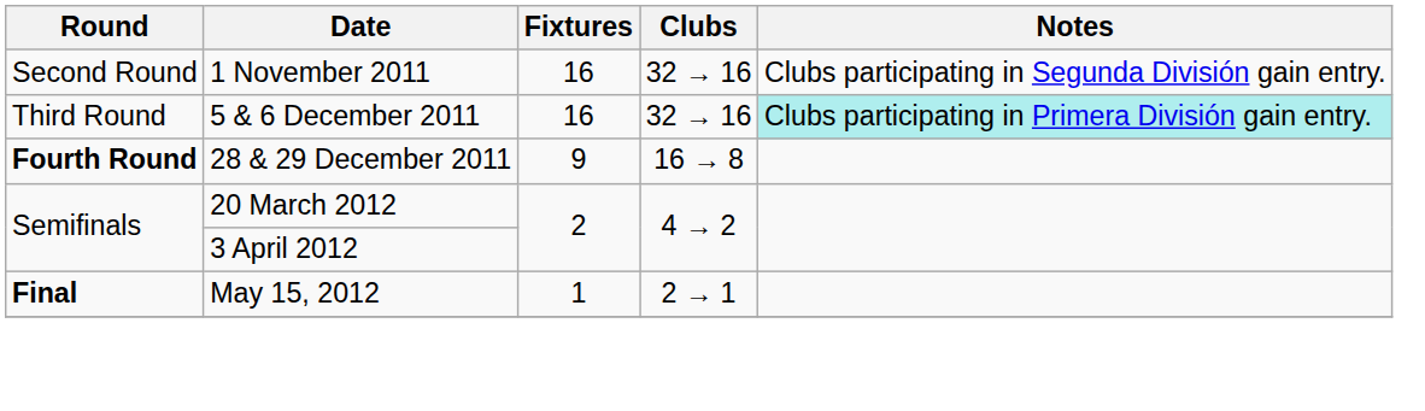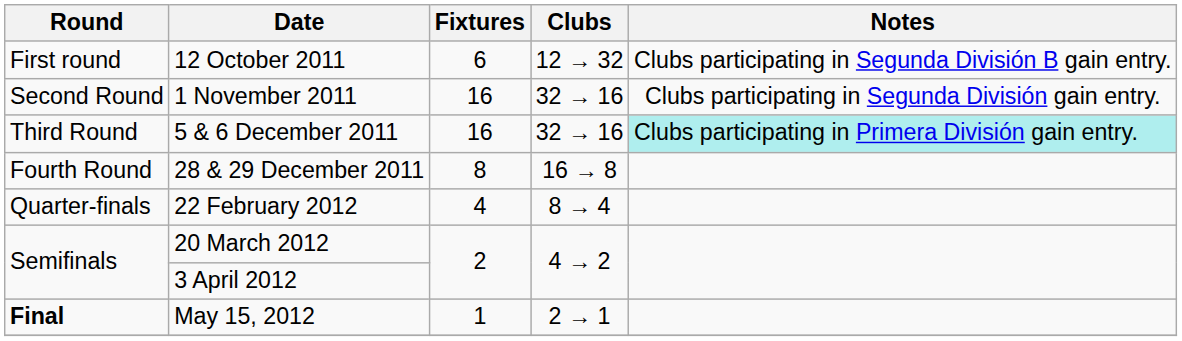 <table class="wikitable">
 <tr>
 <th>Round</th>
 <th>Date</th>
 <th>Fixtures</th>
 <th>Clubs</th>
 <th>Notes</th>
+</tr>
+<tr>
+<td>First round</td>
+<td>12 October 2011</td>
+<td align="center">6</td>
+<td align="center">12 → 32</td>
+<td align="center">Clubs participating in <a href='#'>Segunda División B</a> gain entry.</td>
 </tr>
 <tr>
 <td>Second Round</td>
 <td>1 November 2011</td>
 <td align="center">16</td>
 <td align="center">32 → 16</td>
 <td align="center">Clubs participating in <a href='#'>Segunda División</a> gain entry.</td>
 </tr>
 <tr>
 <td>Third Round</td>
 <td>5 & 6 December 2011</td>
 <td align="center">16</td>
 <td align="center">32 → 16</td>
 <td style="background: paleturquoise;">Clubs participating in <a href='#'>Primera División</a> gain entry.</td>
 </tr>
 <tr>
-<td><strong>Fourth Round</strong></td>
+<td>Fourth Round</td>
 <td>28 & 29 December 2011</td>
-<td align="center">9</td>
+<td align="center">8</td>
 <td align="center">16 → 8</td>
+<td></td>
+</tr>
+<tr>
+<td>Quarter-finals</td>
+<td>22 February 2012</td>
+<td align="center">4</td>
+<td align="center">8 → 4</td>
 <td></td>
 </tr>
 <tr>
 <td rowspan="2">Semifinals</td>
 <td>20 March 2012</td>
 <td rowspan="2" align="center">2</td>
 <td rowspan="2" align="center">4 → 2</td>
 <td rowspan="2" align="center"></td>
 </tr>
 <tr>
 <td>3 April 2012</td>
 </tr>
 <tr>
 <td><strong>Final</strong></td>
 <td>May 15, 2012</td>
 <td align="center">1</td>
 <td align="center">2 → 1</td>
 <td align="center"></td>
 </tr>
 <tr>
 </tr>
 </table>
